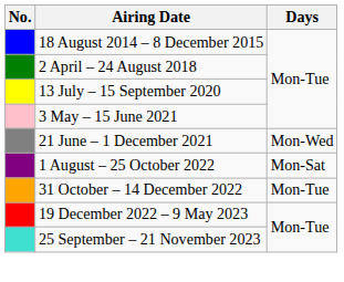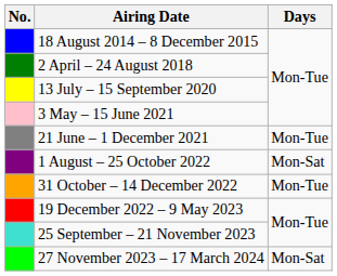 <table class="wikitable">
 <tr>
 <th>No.</th>
 <th>Airing Date</th>
 <th>Days</th>
 </tr>
 <tr>
 <td style="background:Blue"></td>
 <td>18 August 2014 – 8 December 2015</td>
 <td rowspan="4">Mon-Tue</td>
 </tr>
 <tr>
 <td style="background:Green"></td>
 <td>2 April – 24 August 2018</td>
 </tr>
 <tr>
 <td style="background:Yellow"></td>
 <td>13 July – 15 September 2020</td>
 </tr>
 <tr>
 <td style="background:Pink"></td>
 <td>3 May – 15 June 2021</td>
 </tr>
 <tr>
 <td style="background:Grey"></td>
 <td>21 June – 1 December 2021</td>
-<td>Mon-Wed</td>
+<td>Mon-Tue</td>
 </tr>
 <tr>
 <td style="background:Purple"></td>
 <td>1 August – 25 October 2022</td>
 <td>Mon-Sat</td>
 </tr>
 <tr>
 <td style="background:Orange"></td>
 <td>31 October – 14 December 2022</td>
 <td>Mon-Tue</td>
 </tr>
 <tr>
 <td style="background:Red"></td>
 <td>19 December 2022 – 9 May 2023</td>
 <td rowspan="2">Mon-Tue</td>
 </tr>
 <tr>
 <td style="background:Turquoise"></td>
 <td>25 September – 21 November 2023</td>
 </tr>
+<tr>
+<td style="background:lime"></td>
+<td>27 November 2023 – 17 March 2024</td>
+<td>Mon-Sat</td>
+</tr>
 </table>
